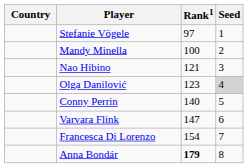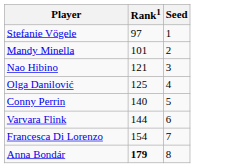 <table class="sortable wikitable">
 <tr>
-<th width="70">Country</th>
 <th width="175">Player</th>
 <th>Rank<sup>1</sup></th>
 <th>Seed</th>
 </tr>
 <tr>
-<td></td>
 <td><a href='#'>Stefanie Vögele</a></td>
 <td>97</td>
 <td>1</td>
 </tr>
 <tr>
-<td></td>
 <td><a href='#'>Mandy Minella</a></td>
-<td>100</td>
+<td>101</td>
 <td>2</td>
 </tr>
 <tr>
-<td></td>
 <td><a href='#'>Nao Hibino</a></td>
 <td>121</td>
 <td>3</td>
 </tr>
 <tr>
-<td></td>
 <td><a href='#'>Olga Danilović</a></td>
-<td>123</td>
-<td style="background: lightgrey;">4</td>
+<td>125</td>
+<td>4</td>
 </tr>
 <tr>
-<td></td>
 <td><a href='#'>Conny Perrin</a></td>
 <td>140</td>
 <td>5</td>
 </tr>
 <tr>
-<td></td>
 <td><a href='#'>Varvara Flink</a></td>
-<td>147</td>
+<td>144</td>
 <td>6</td>
 </tr>
 <tr>
-<td></td>
 <td><a href='#'>Francesca Di Lorenzo</a></td>
 <td>154</td>
 <td>7</td>
 </tr>
 <tr>
-<td></td>
 <td><a href='#'>Anna Bondár</a></td>
 <td><strong>179</strong></td>
 <td>8</td>
 </tr>
 </table>
